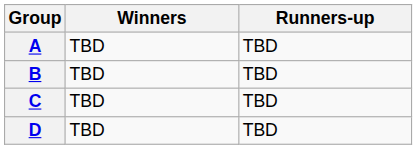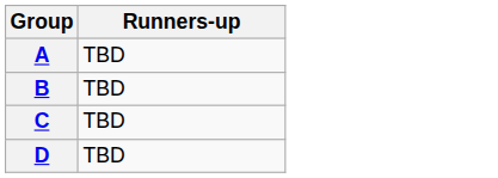 <table class="wikitable">
 <tr>
 <th>Group</th>
-<th width="150">Winners</th>
 <th width="150">Runners-up</th>
 </tr>
 <tr>
 <th><a href='#'>A</a></th>
 <td>TBD</td>
-<td>TBD</td>
 </tr>
 <tr>
 <th><a href='#'>B</a></th>
-<td>TBD</td>
 <td>TBD</td>
 </tr>
 <tr>
 <th><a href='#'>C</a></th>
 <td>TBD</td>
-<td>TBD</td>
 </tr>
 <tr>
 <th><a href='#'>D</a></th>
 <td>TBD</td>
-<td>TBD</td>
 </tr>
 </table>
